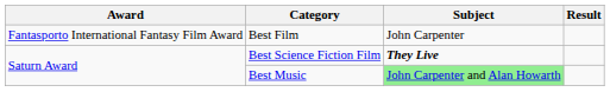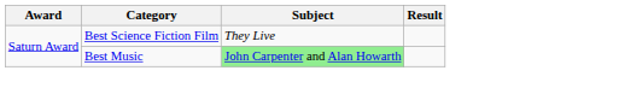 <table class="wikitable">
 <tr>
 <th>Award</th>
 <th>Category</th>
 <th>Subject</th>
 <th>Result</th>
 </tr>
 <tr>
-<td><a href='#'>Fantasporto</a> International Fantasy Film Award</td>
-<td>Best Film</td>
-<td>John Carpenter</td>
-<td></td>
-</tr>
-<tr>
 <td rowspan=2><a href='#'>Saturn Award</a></td>
 <td><a href='#'>Best Science Fiction Film</a></td>
-<td><strong><em>They Live</em></strong></td>
+<td><em>They Live</em></td>
 <td></td>
 </tr>
 <tr>
 <td><a href='#'>Best Music</a></td>
 <td style="background: lightgreen;"><a href='#'>John Carpenter</a> and <a href='#'>Alan Howarth</a></td>
 <td></td>
 </tr>
 </table>
